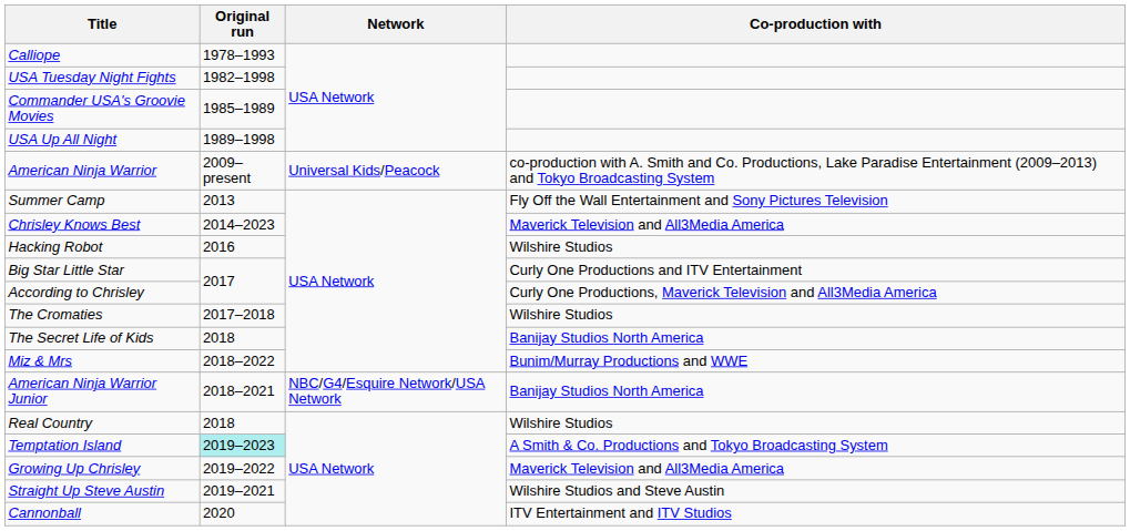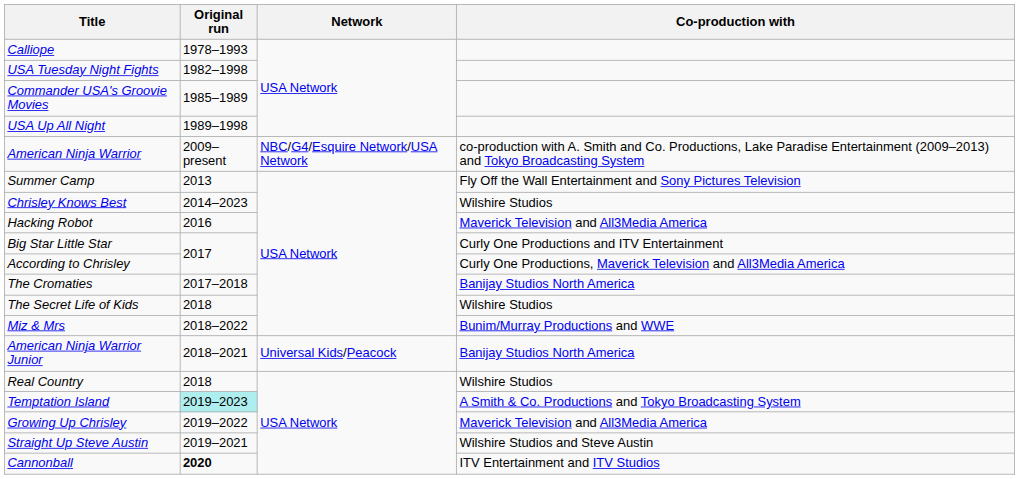 <table class="wikitable sortable">
 <tr>
 <th>Title</th>
 <th>Original run</th>
 <th>Network</th>
 <th>Co-production with</th>
 </tr>
 <tr>
 <td><em><a href='#'>Calliope</a></em></td>
 <td>1978–1993</td>
 <td rowspan="4"><a href='#'>USA Network</a></td>
 <td></td>
 </tr>
 <tr>
 <td><em><a href='#'>USA Tuesday Night Fights</a></em></td>
 <td>1982–1998</td>
 <td></td>
 </tr>
 <tr>
 <td><em><a href='#'>Commander USA's Groovie Movies</a></em></td>
 <td>1985–1989</td>
 <td></td>
 </tr>
 <tr>
 <td><em><a href='#'>USA Up All Night</a></em></td>
 <td>1989–1998</td>
 <td></td>
 </tr>
 <tr>
 <td><em><a href='#'>American Ninja Warrior</a></em></td>
 <td>2009–present</td>
-<td><a href='#'>Universal Kids</a>/<a href='#'>Peacock</a></td>
+<td><a href='#'>NBC</a>/<a href='#'>G4</a>/<a href='#'>Esquire Network</a>/<a href='#'>USA Network</a></td>
 <td>co-production with A. Smith and Co. Productions, Lake Paradise Entertainment (2009–2013) and <a href='#'>Tokyo Broadcasting System</a></td>
 </tr>
 <tr>
 <td><em>Summer Camp</em></td>
 <td>2013</td>
 <td rowspan="8"><a href='#'>USA Network</a></td>
 <td>Fly Off the Wall Entertainment and <a href='#'>Sony Pictures Television</a></td>
 </tr>
 <tr>
 <td><em><a href='#'>Chrisley Knows Best</a></em></td>
 <td>2014–2023</td>
-<td><a href='#'>Maverick Television</a> and <a href='#'>All3Media America</a></td>
+<td>Wilshire Studios</td>
 </tr>
 <tr>
 <td><em>Hacking Robot</em></td>
 <td>2016</td>
-<td>Wilshire Studios</td>
+<td><a href='#'>Maverick Television</a> and <a href='#'>All3Media America</a></td>
 </tr>
 <tr>
 <td><em>Big Star Little Star</em></td>
 <td rowspan="2">2017</td>
 <td>Curly One Productions and ITV Entertainment</td>
 </tr>
 <tr>
 <td><em>According to Chrisley</em></td>
 <td>Curly One Productions, <a href='#'>Maverick Television</a> and <a href='#'>All3Media America</a></td>
 </tr>
 <tr>
 <td><em>The Cromaties</em></td>
 <td>2017–2018</td>
-<td>Wilshire Studios</td>
+<td><a href='#'>Banijay Studios North America</a></td>
 </tr>
 <tr>
 <td><em>The Secret Life of Kids</em></td>
 <td>2018</td>
-<td><a href='#'>Banijay Studios North America</a></td>
+<td>Wilshire Studios</td>
 </tr>
 <tr>
 <td><em><a href='#'>Miz & Mrs</a></em></td>
 <td>2018–2022</td>
 <td><a href='#'>Bunim/Murray Productions</a> and <a href='#'>WWE</a></td>
 </tr>
 <tr>
 <td><em><a href='#'>American Ninja Warrior Junior</a></em></td>
 <td>2018–2021</td>
-<td><a href='#'>NBC</a>/<a href='#'>G4</a>/<a href='#'>Esquire Network</a>/<a href='#'>USA Network</a></td>
+<td><a href='#'>Universal Kids</a>/<a href='#'>Peacock</a></td>
 <td><a href='#'>Banijay Studios North America</a></td>
 </tr>
 <tr>
 <td><em>Real Country</em></td>
 <td>2018</td>
 <td rowspan="5"><a href='#'>USA Network</a></td>
 <td>Wilshire Studios</td>
 </tr>
 <tr>
 <td><em><a href='#'>Temptation Island</a></em></td>
 <td style="background: paleturquoise;">2019–2023</td>
 <td><a href='#'>A Smith & Co. Productions</a> and <a href='#'>Tokyo Broadcasting System</a></td>
 </tr>
 <tr>
 <td><em><a href='#'>Growing Up Chrisley</a></em></td>
 <td>2019–2022</td>
 <td><a href='#'>Maverick Television</a> and <a href='#'>All3Media America</a></td>
 </tr>
 <tr>
 <td><em><a href='#'>Straight Up Steve Austin</a></em></td>
 <td>2019–2021</td>
 <td>Wilshire Studios and Steve Austin</td>
 </tr>
 <tr>
 <td><em><a href='#'>Cannonball</a></em></td>
-<td>2020</td>
+<td><strong>2020</strong></td>
 <td>ITV Entertainment and <a href='#'>ITV Studios</a></td>
 </tr>
 </table>
